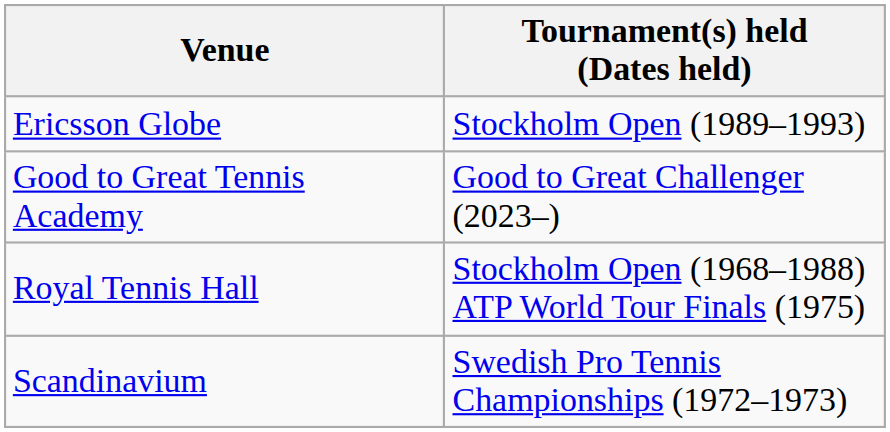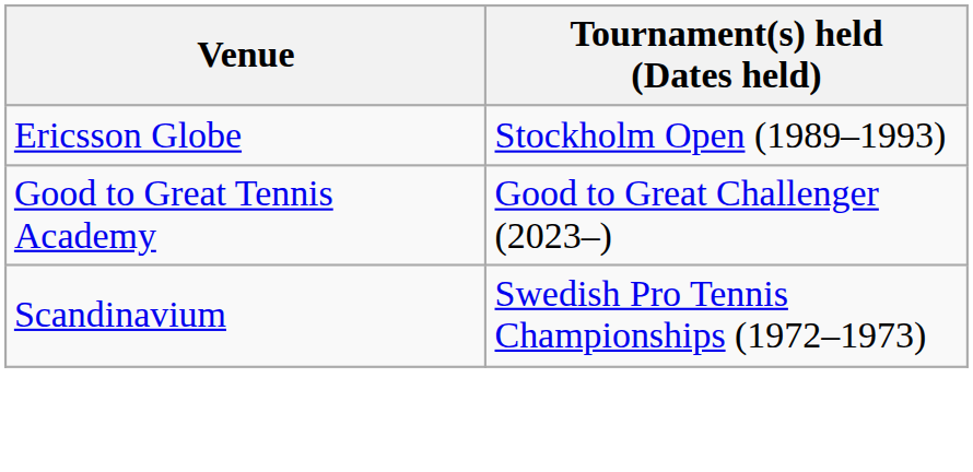 <table class=wikitable>
 <tr>
 <th width=200>Venue</th>
 <th width=200>Tournament(s) held<br>(Dates held)</th>
 </tr>
 <tr>
 <td><a href='#'>Ericsson Globe</a></td>
 <td><a href='#'>Stockholm Open</a> (1989–1993)</td>
 </tr>
 <tr>
 <td><a href='#'>Good to Great Tennis Academy</a></td>
 <td><a href='#'>Good to Great Challenger</a> (2023–)</td>
 </tr>
 <tr>
-<td><a href='#'>Royal Tennis Hall</a></td>
-<td><a href='#'>Stockholm Open</a> (1968–1988) <a href='#'>ATP World Tour Finals</a> (1975)</td>
-</tr>
-<tr>
 <td><a href='#'>Scandinavium</a></td>
 <td><a href='#'>Swedish Pro Tennis Championships</a> (1972–1973)</td>
 </tr>
 </table>
